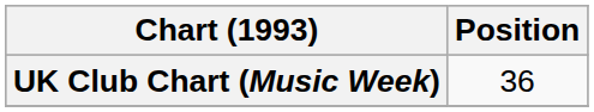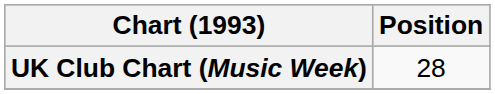 <table class="wikitable sortable plainrowheaders" style="text-align:center">
 <tr>
 <th scope="col">Chart (1993)</th>
 <th scope="col">Position</th>
 </tr>
 <tr>
 <th scope="row">UK Club Chart (<em>Music Week</em>)</th>
-<td>36</td>
+<td>28</td>
 </tr>
 <tr>
 </tr>
 </table>
